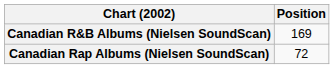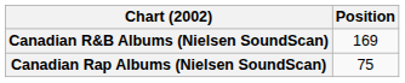 <table class="wikitable plainrowheaders">
 <tr>
 <th scope="col">Chart (2002)</th>
 <th scope="col">Position</th>
 </tr>
 <tr>
 <th scope="row">Canadian R&B Albums (Nielsen SoundScan)</th>
 <td style="text-align:center;">169</td>
 </tr>
 <tr>
 <th scope="row">Canadian Rap Albums (Nielsen SoundScan)</th>
-<td style="text-align:center;">72</td>
+<td style="text-align:center;">75</td>
 </tr>
 </table>
